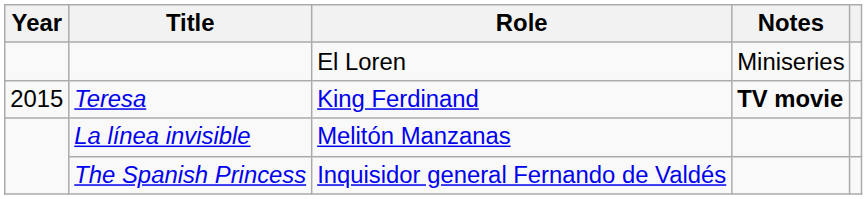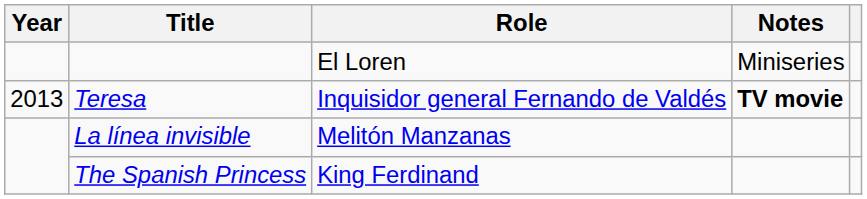 <table class="wikitable sortable">
 <tr>
 <th>Year</th>
 <th>Title</th>
 <th>Role</th>
 <th class="unsortable">Notes</th>
 <th class = "unsortable"></th>
 </tr>
 <tr>
 <td></td>
 <td><em></em></td>
 <td>El Loren</td>
 <td>Miniseries</td>
 <td></td>
 </tr>
 <tr>
-<td align = "center">2015</td>
+<td align = "center">2013</td>
 <td><em><a href='#'>Teresa</a></em></td>
-<td><a href='#'>King Ferdinand</a></td>
+<td><a href='#'>Inquisidor general Fernando de Valdés</a></td>
 <td><strong>TV movie</strong></td>
 <td align = "center"></td>
 </tr>
 <tr>
 <td rowspan = "2"></td>
 <td><em><a href='#'>La línea invisible</a></em></td>
 <td><a href='#'>Melitón Manzanas</a></td>
 <td></td>
 <td align = "center"></td>
 </tr>
 <tr>
 <td><em><a href='#'>The Spanish Princess</a></em></td>
-<td><a href='#'>Inquisidor general Fernando de Valdés</a></td>
+<td><a href='#'>King Ferdinand</a></td>
 <td></td>
 <td></td>
 </tr>
 </table>
